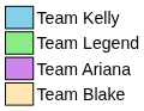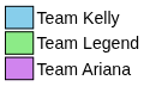 <table class="toccolours" style="font-size: 95%; white-space: nowrap; margin-right: auto; margin-left: auto">
 <tr>
 <td style="background:#87ceeb; border:1px solid black">     </td>
 <td>Team Kelly</td>
 </tr>
 <tr>
 <td style="background:#8ceb87; border:1px solid black">     </td>
 <td>Team Legend</td>
 </tr>
 <tr>
 <td style="background:#D084EE; border:1px solid black">     </td>
 <td>Team Ariana</td>
 </tr>
-<tr>
-<td style="background:#ffe5b4; border:1px solid black">     </td>
-<td>Team Blake</td>
-</tr>
 </table>
